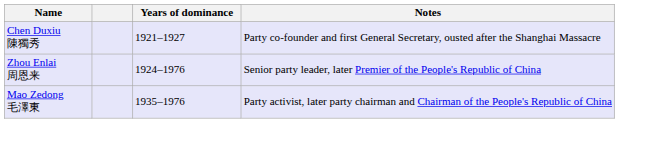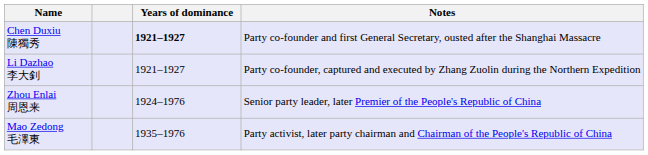 <table class="wikitable">
 <tr>
 <th width=120px>Name</th>
 <th width=51px></th>
 <th width=150px>Years of dominance</th>
 <th>Notes</th>
 </tr>
 <tr bgcolor=#E6E6FA>
 <td><a href='#'>Chen Duxiu</a><br>陳獨秀</td>
 <td align=center></td>
+<td><strong>1921–1927</strong></td>
+<td>Party co-founder and first General Secretary, ousted after the Shanghai Massacre</td>
+</tr>
+<tr bgcolor=#E6E6FA>
+<td><a href='#'>Li Dazhao</a><br>李大釗</td>
+<td align=center></td>
 <td>1921–1927</td>
-<td>Party co-founder and first General Secretary, ousted after the Shanghai Massacre</td>
+<td>Party co-founder, captured and executed by Zhang Zuolin during the Northern Expedition</td>
 </tr>
 <tr bgcolor=#E6E6FA>
 <td><a href='#'>Zhou Enlai</a><br>周恩来</td>
 <td align=center></td>
 <td>1924–1976</td>
 <td>Senior party leader, later <a href='#'>Premier of the People's Republic of China</a></td>
 </tr>
 <tr bgcolor=#E6E6FA>
 <td><a href='#'>Mao Zedong</a><br>毛澤東</td>
 <td align=center></td>
 <td>1935–1976</td>
 <td>Party activist, later party chairman and <a href='#'>Chairman of the People's Republic of China</a></td>
 </tr>
 </table>
